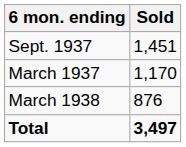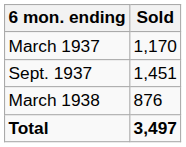 <table class="wikitable">
 <tr>
 <th>6 mon. ending</th>
 <th>Sold</th>
 </tr>
 <tr>
+<td>March 1937</td>
+<td>1,170</td>
+</tr>
+<tr>
 <td>Sept. 1937</td>
 <td>1,451</td>
-</tr>
-<tr>
-<td>March 1937</td>
-<td>1,170</td>
 </tr>
 <tr>
 <td>March 1938</td>
 <td>876</td>
 </tr>
 <tr>
 <td><strong>Total</strong></td>
 <td><strong>3,497</strong></td>
 </tr>
 </table>
